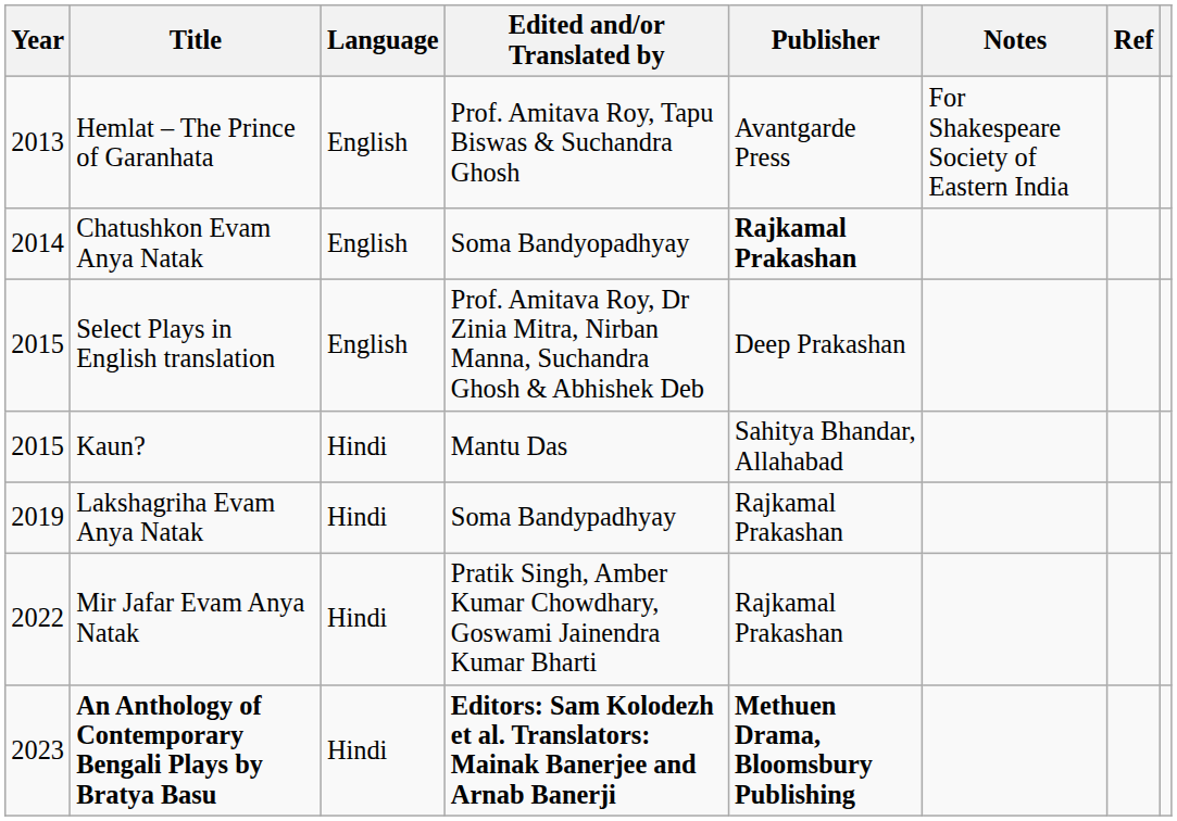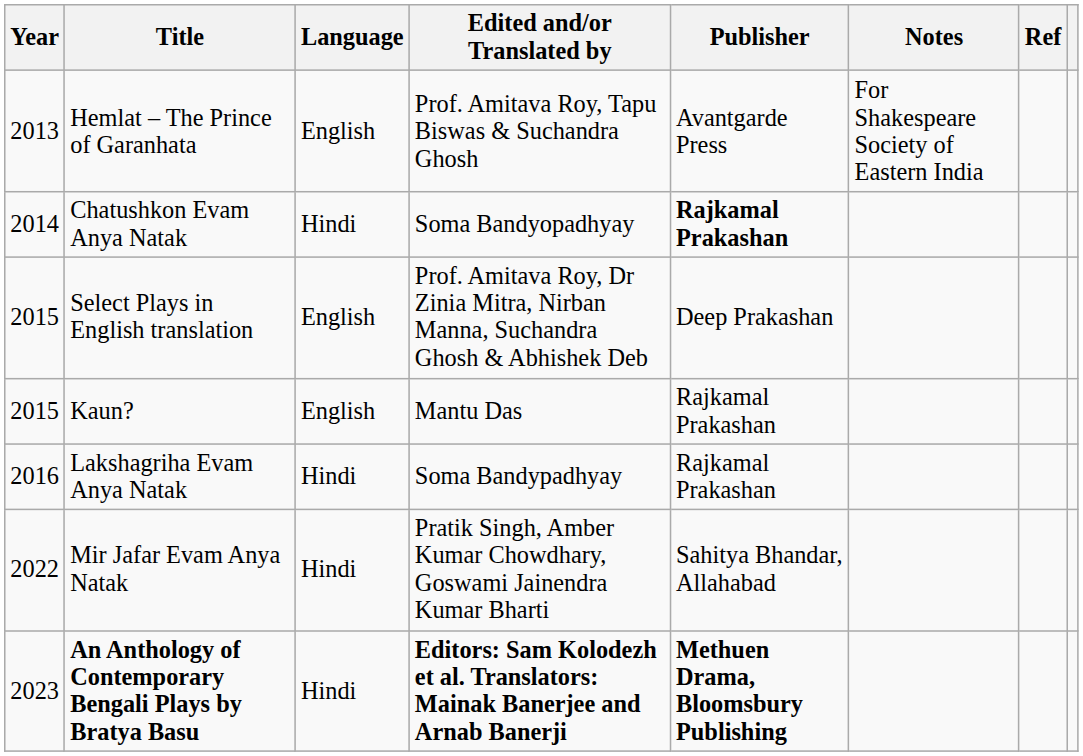 <table class="wikitable sortable" width=80%;>
 <tr>
 <th>Year</th>
 <th>Title</th>
 <th>Language</th>
 <th>Edited and/or Translated by</th>
 <th>Publisher</th>
 <th>Notes</th>
 <th>Ref</th>
 <th></th>
 </tr>
 <tr>
 <td>2013</td>
 <td>Hemlat – The Prince of Garanhata</td>
 <td>English</td>
 <td>Prof. Amitava Roy, Tapu Biswas & Suchandra Ghosh</td>
 <td>Avantgarde Press</td>
 <td>For Shakespeare Society of Eastern India</td>
 <td></td>
 <td></td>
 </tr>
 <tr>
 <td>2014</td>
 <td>Chatushkon Evam Anya Natak</td>
-<td>English</td>
+<td>Hindi</td>
 <td>Soma Bandyopadhyay</td>
 <td><strong>Rajkamal Prakashan</strong></td>
 <td></td>
 <td></td>
 <td></td>
 </tr>
 <tr>
 <td>2015</td>
 <td>Select Plays in English translation</td>
 <td>English</td>
 <td>Prof. Amitava Roy, Dr Zinia Mitra, Nirban Manna, Suchandra Ghosh & Abhishek Deb</td>
 <td>Deep Prakashan</td>
 <td></td>
 <td></td>
 <td></td>
 </tr>
 <tr>
 <td>2015</td>
 <td>Kaun?</td>
-<td>Hindi</td>
+<td>English</td>
 <td>Mantu Das</td>
-<td>Sahitya Bhandar, Allahabad</td>
+<td>Rajkamal Prakashan</td>
 <td></td>
 <td></td>
 <td></td>
 </tr>
 <tr>
-<td>2019</td>
+<td>2016</td>
 <td>Lakshagriha Evam Anya Natak</td>
 <td>Hindi</td>
 <td>Soma Bandypadhyay</td>
 <td>Rajkamal Prakashan</td>
 <td></td>
 <td></td>
 <td></td>
 </tr>
 <tr>
 <td>2022</td>
 <td>Mir Jafar Evam Anya Natak</td>
 <td>Hindi</td>
 <td>Pratik Singh, Amber Kumar Chowdhary, Goswami Jainendra Kumar Bharti</td>
-<td>Rajkamal Prakashan</td>
+<td>Sahitya Bhandar, Allahabad</td>
 <td></td>
 <td></td>
 <td></td>
 </tr>
 <tr>
 <td>2023</td>
 <td><strong>An Anthology of Contemporary Bengali Plays by Bratya Basu</strong></td>
 <td>Hindi</td>
 <td><strong>Editors: Sam Kolodezh et al. Translators: Mainak Banerjee and Arnab Banerji</strong></td>
 <td><strong>Methuen Drama, Bloomsbury Publishing</strong></td>
 <td></td>
 <td></td>
 <td></td>
 </tr>
 </table>
